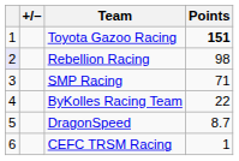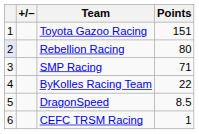 <table class="wikitable" style="font-size: 95%;">
 <tr>
 <th scope="col"></th>
 <th scope="col">+/–</th>
 <th scope="col">Team</th>
 <th scope="col">Points</th>
 </tr>
 <tr>
 <td align="center">1</td>
 <td align="left"></td>
 <td> <a href='#'>Toyota Gazoo Racing</a></td>
-<td align="right"><strong>151</strong></td>
+<td align="right">151</td>
 </tr>
 <tr>
 <td align="center" style="background: lavender;">2</td>
 <td align="left"></td>
 <td> <a href='#'>Rebellion Racing</a></td>
-<td align="right">98</td>
+<td align="right">80</td>
 </tr>
 <tr>
 <td align="center">3</td>
 <td align="left"></td>
 <td> <a href='#'>SMP Racing</a></td>
 <td align="right">71</td>
 </tr>
 <tr>
 <td align="center">4</td>
 <td align="left"></td>
 <td> <a href='#'>ByKolles Racing Team</a></td>
 <td align="right">22</td>
 </tr>
 <tr>
 <td align="center">5</td>
 <td align="left"></td>
 <td> <a href='#'>DragonSpeed</a></td>
-<td align="right">8.7</td>
+<td align="right">8.5</td>
 </tr>
 <tr>
 <td align="center">6</td>
 <td align="left"></td>
 <td> <a href='#'>CEFC TRSM Racing</a></td>
 <td align="right">1</td>
 </tr>
 </table>
